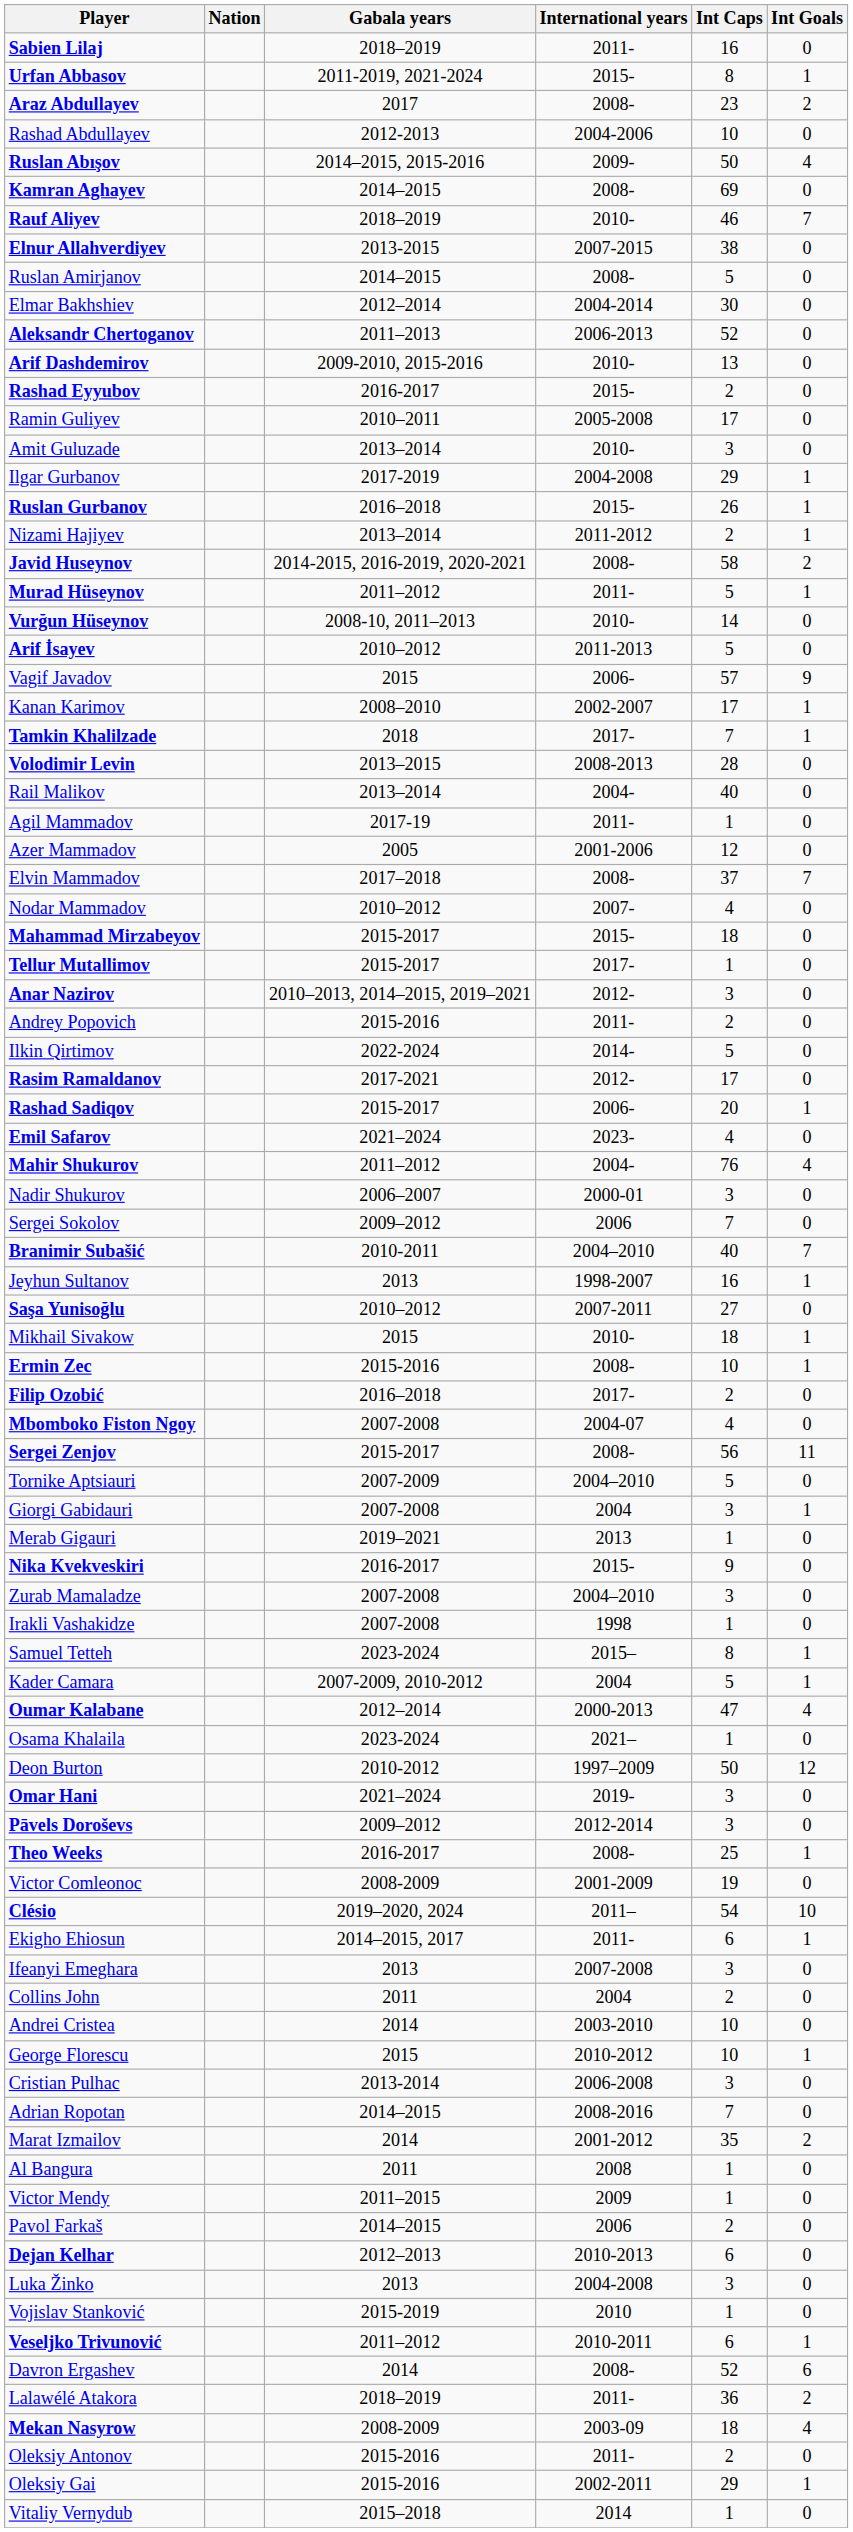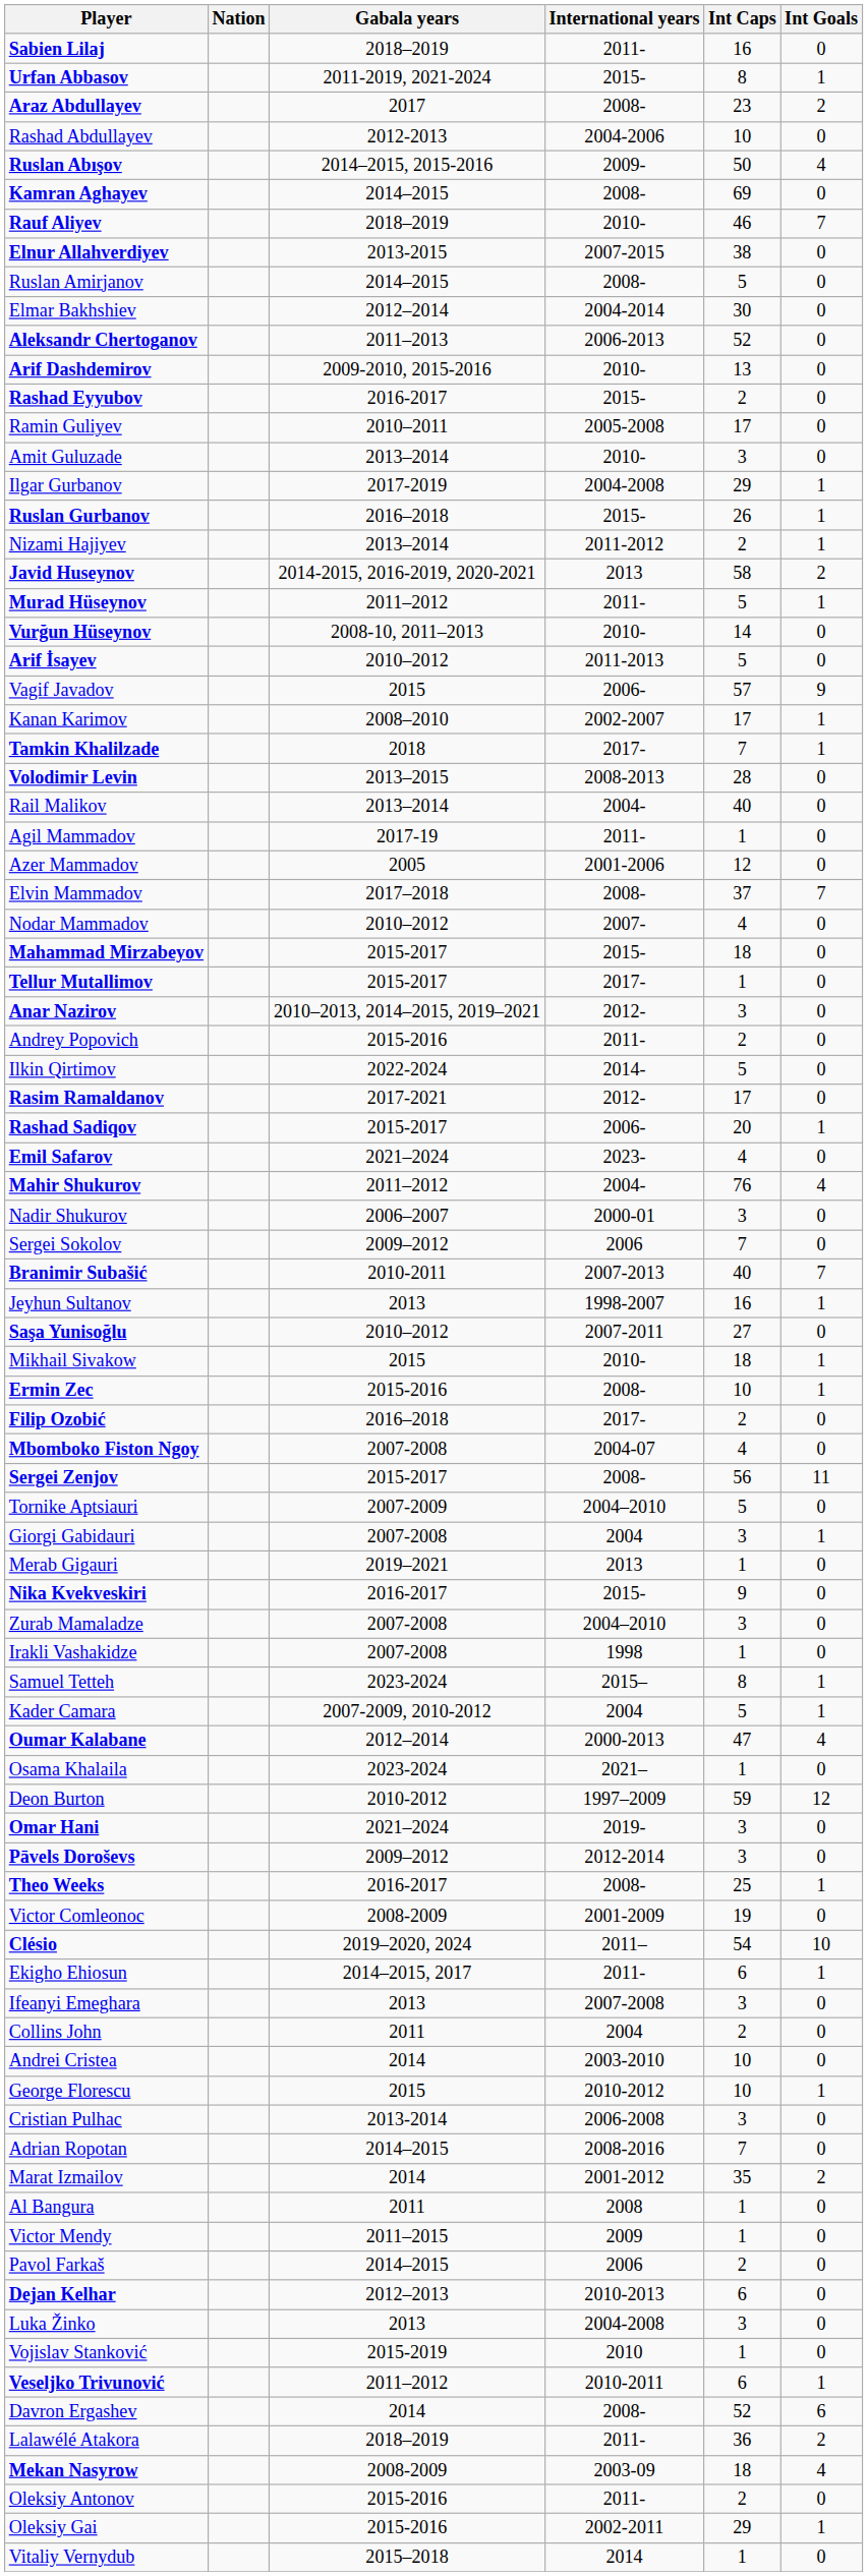 <table class="wikitable sortable" style="text-align:center">
 <tr>
 <th>Player</th>
 <th>Nation</th>
 <th>Gabala years</th>
 <th>International years</th>
 <th>Int Caps</th>
 <th>Int Goals</th>
 </tr>
 <tr>
 <td align="left"><strong><a href='#'>Sabien Lilaj</a></strong></td>
 <td></td>
 <td>2018–2019</td>
 <td>2011-</td>
 <td>16</td>
 <td>0</td>
 </tr>
 <tr>
 <td align="left"><strong><a href='#'>Urfan Abbasov</a></strong></td>
 <td></td>
 <td>2011-2019, 2021-2024</td>
 <td>2015-</td>
 <td>8</td>
 <td>1</td>
 </tr>
 <tr>
 <td align="left"><strong><a href='#'>Araz Abdullayev</a></strong></td>
 <td></td>
 <td>2017</td>
 <td>2008-</td>
 <td>23</td>
 <td>2</td>
 </tr>
 <tr>
 <td align="left"><a href='#'>Rashad Abdullayev</a></td>
 <td></td>
 <td>2012-2013</td>
 <td>2004-2006</td>
 <td>10</td>
 <td>0</td>
 </tr>
 <tr>
 <td align="left"><strong><a href='#'>Ruslan Abışov</a></strong></td>
 <td></td>
 <td>2014–2015, 2015-2016</td>
 <td>2009-</td>
 <td>50</td>
 <td>4</td>
 </tr>
 <tr>
 <td align="left"><strong><a href='#'>Kamran Aghayev</a></strong></td>
 <td></td>
 <td>2014–2015</td>
 <td>2008-</td>
 <td>69</td>
 <td>0</td>
 </tr>
 <tr>
 <td align="left"><strong><a href='#'>Rauf Aliyev</a></strong></td>
 <td></td>
 <td>2018–2019</td>
 <td>2010-</td>
 <td>46</td>
 <td>7</td>
 </tr>
 <tr>
 <td align="left"><strong><a href='#'>Elnur Allahverdiyev</a></strong></td>
 <td></td>
 <td>2013-2015</td>
 <td>2007-2015</td>
 <td>38</td>
 <td>0</td>
 </tr>
 <tr>
 <td align="left"><a href='#'>Ruslan Amirjanov</a></td>
 <td></td>
 <td>2014–2015</td>
 <td>2008-</td>
 <td>5</td>
 <td>0</td>
 </tr>
 <tr>
 <td align="left"><a href='#'>Elmar Bakhshiev</a></td>
 <td></td>
 <td>2012–2014</td>
 <td>2004-2014</td>
 <td>30</td>
 <td>0</td>
 </tr>
 <tr>
 <td align="left"><strong><a href='#'>Aleksandr Chertoganov</a></strong></td>
 <td></td>
 <td>2011–2013</td>
 <td>2006-2013</td>
 <td>52</td>
 <td>0</td>
 </tr>
 <tr>
 <td align="left"><strong><a href='#'>Arif Dashdemirov</a></strong></td>
 <td></td>
 <td>2009-2010, 2015-2016</td>
 <td>2010-</td>
 <td>13</td>
 <td>0</td>
 </tr>
 <tr>
 <td align="left"><strong><a href='#'>Rashad Eyyubov</a></strong></td>
 <td></td>
 <td>2016-2017</td>
 <td>2015-</td>
 <td>2</td>
 <td>0</td>
 </tr>
 <tr>
 <td align="left"><a href='#'>Ramin Guliyev</a></td>
 <td></td>
 <td>2010–2011</td>
 <td>2005-2008</td>
 <td>17</td>
 <td>0</td>
 </tr>
 <tr>
 <td align="left"><a href='#'>Amit Guluzade</a></td>
 <td></td>
 <td>2013–2014</td>
 <td>2010-</td>
 <td>3</td>
 <td>0</td>
 </tr>
 <tr>
 <td align="left"><a href='#'>Ilgar Gurbanov</a></td>
 <td></td>
 <td>2017-2019</td>
 <td>2004-2008</td>
 <td>29</td>
 <td>1</td>
 </tr>
 <tr>
 <td align="left"><strong><a href='#'>Ruslan Gurbanov</a></strong></td>
 <td></td>
 <td>2016–2018</td>
 <td>2015-</td>
 <td>26</td>
 <td>1</td>
 </tr>
 <tr>
 <td align="left"><a href='#'>Nizami Hajiyev</a></td>
 <td></td>
 <td>2013–2014</td>
 <td>2011-2012</td>
 <td>2</td>
 <td>1</td>
 </tr>
 <tr>
 <td align="left"><strong><a href='#'>Javid Huseynov</a></strong></td>
 <td></td>
 <td>2014-2015, 2016-2019, 2020-2021</td>
-<td>2008-</td>
+<td>2013</td>
 <td>58</td>
 <td>2</td>
 </tr>
 <tr>
 <td align="left"><strong><a href='#'>Murad Hüseynov</a></strong></td>
 <td></td>
 <td>2011–2012</td>
 <td>2011-</td>
 <td>5</td>
 <td>1</td>
 </tr>
 <tr>
 <td align="left"><strong><a href='#'>Vurğun Hüseynov</a></strong></td>
 <td></td>
 <td>2008-10, 2011–2013</td>
 <td>2010-</td>
 <td>14</td>
 <td>0</td>
 </tr>
 <tr>
 <td align="left"><strong><a href='#'>Arif İsayev</a></strong></td>
 <td></td>
 <td>2010–2012</td>
 <td>2011-2013</td>
 <td>5</td>
 <td>0</td>
 </tr>
 <tr>
 <td align="left"><a href='#'>Vagif Javadov</a></td>
 <td></td>
 <td>2015</td>
 <td>2006-</td>
 <td>57</td>
 <td>9</td>
 </tr>
 <tr>
 <td align="left"><a href='#'>Kanan Karimov</a></td>
 <td></td>
 <td>2008–2010</td>
 <td>2002-2007</td>
 <td>17</td>
 <td>1</td>
 </tr>
 <tr>
 <td align="left"><strong><a href='#'>Tamkin Khalilzade</a></strong></td>
 <td></td>
 <td>2018</td>
 <td>2017-</td>
 <td>7</td>
 <td>1</td>
 </tr>
 <tr>
 <td align="left"><strong><a href='#'>Volodimir Levin</a></strong></td>
 <td></td>
 <td>2013–2015</td>
 <td>2008-2013</td>
 <td>28</td>
 <td>0</td>
 </tr>
 <tr>
 <td align="left"><a href='#'>Rail Malikov</a></td>
 <td></td>
 <td>2013–2014</td>
 <td>2004-</td>
 <td>40</td>
 <td>0</td>
 </tr>
 <tr>
 <td align="left"><a href='#'>Agil Mammadov</a></td>
 <td></td>
 <td>2017-19</td>
 <td>2011-</td>
 <td>1</td>
 <td>0</td>
 </tr>
 <tr>
 <td align="left"><a href='#'>Azer Mammadov</a></td>
 <td></td>
 <td>2005</td>
 <td>2001-2006</td>
 <td>12</td>
 <td>0</td>
 </tr>
 <tr>
 <td align="left"><a href='#'>Elvin Mammadov</a></td>
 <td></td>
 <td>2017–2018</td>
 <td>2008-</td>
 <td>37</td>
 <td>7</td>
 </tr>
 <tr>
 <td align="left"><a href='#'>Nodar Mammadov</a></td>
 <td></td>
 <td>2010–2012</td>
 <td>2007-</td>
 <td>4</td>
 <td>0</td>
 </tr>
 <tr>
 <td align="left"><strong><a href='#'>Mahammad Mirzabeyov</a></strong></td>
 <td></td>
 <td>2015-2017</td>
 <td>2015-</td>
 <td>18</td>
 <td>0</td>
 </tr>
 <tr>
 <td align="left"><strong><a href='#'>Tellur Mutallimov</a></strong></td>
 <td></td>
 <td>2015-2017</td>
 <td>2017-</td>
 <td>1</td>
 <td>0</td>
 </tr>
 <tr>
 <td align="left"><strong><a href='#'>Anar Nazirov</a></strong></td>
 <td></td>
 <td>2010–2013, 2014–2015, 2019–2021</td>
 <td>2012-</td>
 <td>3</td>
 <td>0</td>
 </tr>
 <tr>
 <td align="left"><a href='#'>Andrey Popovich</a></td>
 <td></td>
 <td>2015-2016</td>
 <td>2011-</td>
 <td>2</td>
 <td>0</td>
 </tr>
 <tr>
 <td align="left"><a href='#'>Ilkin Qirtimov</a></td>
 <td></td>
 <td>2022-2024</td>
 <td>2014-</td>
 <td>5</td>
 <td>0</td>
 </tr>
 <tr>
 <td align="left"><strong><a href='#'>Rasim Ramaldanov</a></strong></td>
 <td></td>
 <td>2017-2021</td>
 <td>2012-</td>
 <td>17</td>
 <td>0</td>
 </tr>
 <tr>
 <td align="left"><strong><a href='#'>Rashad Sadiqov</a></strong></td>
 <td></td>
 <td>2015-2017</td>
 <td>2006-</td>
 <td>20</td>
 <td>1</td>
 </tr>
 <tr>
 <td align="left"><strong><a href='#'>Emil Safarov</a></strong></td>
 <td></td>
 <td>2021–2024</td>
 <td>2023-</td>
 <td>4</td>
 <td>0</td>
 </tr>
 <tr>
 <td align="left"><strong><a href='#'>Mahir Shukurov</a></strong></td>
 <td></td>
 <td>2011–2012</td>
 <td>2004-</td>
 <td>76</td>
 <td>4</td>
 </tr>
 <tr>
 <td align="left"><a href='#'>Nadir Shukurov</a></td>
 <td></td>
 <td>2006–2007</td>
 <td>2000-01</td>
 <td>3</td>
 <td>0</td>
 </tr>
 <tr>
 <td align="left"><a href='#'>Sergei Sokolov</a></td>
 <td></td>
 <td>2009–2012</td>
 <td>2006</td>
 <td>7</td>
 <td>0</td>
 </tr>
 <tr>
 <td align="left"><strong><a href='#'>Branimir Subašić</a></strong></td>
 <td></td>
 <td>2010-2011</td>
-<td>2004–2010</td>
+<td>2007-2013</td>
 <td>40</td>
 <td>7</td>
 </tr>
 <tr>
 <td align="left"><a href='#'>Jeyhun Sultanov</a></td>
 <td></td>
 <td>2013</td>
 <td>1998-2007</td>
 <td>16</td>
 <td>1</td>
 </tr>
 <tr>
 <td align="left"><strong><a href='#'>Saşa Yunisoğlu</a></strong></td>
 <td></td>
 <td>2010–2012</td>
 <td>2007-2011</td>
 <td>27</td>
 <td>0</td>
 </tr>
 <tr>
 <td align="left"><a href='#'>Mikhail Sivakow</a></td>
 <td></td>
 <td>2015</td>
 <td>2010-</td>
 <td>18</td>
 <td>1</td>
 </tr>
 <tr>
 <td align="left"><strong><a href='#'>Ermin Zec</a></strong></td>
 <td></td>
 <td>2015-2016</td>
 <td>2008-</td>
 <td>10</td>
 <td>1</td>
 </tr>
 <tr>
 <td align="left"><strong><a href='#'>Filip Ozobić</a></strong></td>
 <td></td>
 <td>2016–2018</td>
 <td>2017-</td>
 <td>2</td>
 <td>0</td>
 </tr>
 <tr>
 <td align="left"><strong><a href='#'>Mbomboko Fiston Ngoy</a></strong></td>
 <td></td>
 <td>2007-2008</td>
 <td>2004-07</td>
 <td>4</td>
 <td>0</td>
 </tr>
 <tr>
 <td align="left"><strong><a href='#'>Sergei Zenjov</a></strong></td>
 <td></td>
 <td>2015-2017</td>
 <td>2008-</td>
 <td>56</td>
 <td>11</td>
 </tr>
 <tr>
 <td align="left"><a href='#'>Tornike Aptsiauri</a></td>
 <td></td>
 <td>2007-2009</td>
 <td>2004–2010</td>
 <td>5</td>
 <td>0</td>
 </tr>
 <tr>
 <td align="left"><a href='#'>Giorgi Gabidauri</a></td>
 <td></td>
 <td>2007-2008</td>
 <td>2004</td>
 <td>3</td>
 <td>1</td>
 </tr>
 <tr>
 <td align="left"><a href='#'>Merab Gigauri</a></td>
 <td></td>
 <td>2019–2021</td>
 <td>2013</td>
 <td>1</td>
 <td>0</td>
 </tr>
 <tr>
 <td align="left"><strong><a href='#'>Nika Kvekveskiri</a></strong></td>
 <td></td>
 <td>2016-2017</td>
 <td>2015-</td>
 <td>9</td>
 <td>0</td>
 </tr>
 <tr>
 <td align="left"><a href='#'>Zurab Mamaladze</a></td>
 <td></td>
 <td>2007-2008</td>
 <td>2004–2010</td>
 <td>3</td>
 <td>0</td>
 </tr>
 <tr>
 <td align="left"><a href='#'>Irakli Vashakidze</a></td>
 <td></td>
 <td>2007-2008</td>
 <td>1998</td>
 <td>1</td>
 <td>0</td>
 </tr>
 <tr>
 <td align="left"><a href='#'>Samuel Tetteh</a></td>
 <td></td>
 <td>2023-2024</td>
 <td>2015–</td>
 <td>8</td>
 <td>1</td>
 </tr>
 <tr>
 <td align="left"><a href='#'>Kader Camara</a></td>
 <td></td>
 <td>2007-2009, 2010-2012</td>
 <td>2004</td>
 <td>5</td>
 <td>1</td>
 </tr>
 <tr>
 <td align="left"><strong><a href='#'>Oumar Kalabane</a></strong></td>
 <td></td>
 <td>2012–2014</td>
 <td>2000-2013</td>
 <td>47</td>
 <td>4</td>
 </tr>
 <tr>
 <td align="left"><a href='#'>Osama Khalaila</a></td>
 <td></td>
 <td>2023-2024</td>
 <td>2021–</td>
 <td>1</td>
 <td>0</td>
 </tr>
 <tr>
 <td align="left"><a href='#'>Deon Burton</a></td>
 <td></td>
 <td>2010-2012</td>
 <td>1997–2009</td>
-<td>50</td>
+<td>59</td>
 <td>12</td>
 </tr>
 <tr>
 <td align="left"><strong><a href='#'>Omar Hani</a></strong></td>
 <td></td>
 <td>2021–2024</td>
 <td>2019-</td>
 <td>3</td>
 <td>0</td>
 </tr>
 <tr>
 <td align="left"><strong><a href='#'>Pāvels Doroševs</a></strong></td>
 <td></td>
 <td>2009–2012</td>
 <td>2012-2014</td>
 <td>3</td>
 <td>0</td>
 </tr>
 <tr>
 <td align="left"><strong><a href='#'>Theo Weeks</a></strong></td>
 <td></td>
 <td>2016-2017</td>
 <td>2008-</td>
 <td>25</td>
 <td>1</td>
 </tr>
 <tr>
 <td align="left"><a href='#'>Victor Comleonoc</a></td>
 <td></td>
 <td>2008-2009</td>
 <td>2001-2009</td>
 <td>19</td>
 <td>0</td>
 </tr>
 <tr>
 <td align="left"><strong><a href='#'>Clésio</a></strong></td>
 <td></td>
 <td>2019–2020, 2024</td>
 <td>2011–</td>
 <td>54</td>
 <td>10</td>
 </tr>
 <tr>
 <td align="left"><a href='#'>Ekigho Ehiosun</a></td>
 <td></td>
 <td>2014–2015, 2017</td>
 <td>2011-</td>
 <td>6</td>
 <td>1</td>
 </tr>
 <tr>
 <td align="left"><a href='#'>Ifeanyi Emeghara</a></td>
 <td></td>
 <td>2013</td>
 <td>2007-2008</td>
 <td>3</td>
 <td>0</td>
 </tr>
 <tr>
 <td align="left"><a href='#'>Collins John</a></td>
 <td></td>
 <td>2011</td>
 <td>2004</td>
 <td>2</td>
 <td>0</td>
 </tr>
 <tr>
 <td align="left"><a href='#'>Andrei Cristea</a></td>
 <td></td>
 <td>2014</td>
 <td>2003-2010</td>
 <td>10</td>
 <td>0</td>
 </tr>
 <tr>
 <td align="left"><a href='#'>George Florescu</a></td>
 <td></td>
 <td>2015</td>
 <td>2010-2012</td>
 <td>10</td>
 <td>1</td>
 </tr>
 <tr>
 <td align="left"><a href='#'>Cristian Pulhac</a></td>
 <td></td>
 <td>2013-2014</td>
 <td>2006-2008</td>
 <td>3</td>
 <td>0</td>
 </tr>
 <tr>
 <td align="left"><a href='#'>Adrian Ropotan</a></td>
 <td></td>
 <td>2014–2015</td>
 <td>2008-2016</td>
 <td>7</td>
 <td>0</td>
 </tr>
 <tr>
 <td align="left"><a href='#'>Marat Izmailov</a></td>
 <td></td>
 <td>2014</td>
 <td>2001-2012</td>
 <td>35</td>
 <td>2</td>
 </tr>
 <tr>
 <td align="left"><a href='#'>Al Bangura</a></td>
 <td></td>
 <td>2011</td>
 <td>2008</td>
 <td>1</td>
 <td>0</td>
 </tr>
 <tr>
 <td align="left"><a href='#'>Victor Mendy</a></td>
 <td></td>
 <td>2011–2015</td>
 <td>2009</td>
 <td>1</td>
 <td>0</td>
 </tr>
 <tr>
 <td align="left"><a href='#'>Pavol Farkaš</a></td>
 <td></td>
 <td>2014–2015</td>
 <td>2006</td>
 <td>2</td>
 <td>0</td>
 </tr>
 <tr>
 <td align="left"><strong><a href='#'>Dejan Kelhar</a></strong></td>
 <td></td>
 <td>2012–2013</td>
 <td>2010-2013</td>
 <td>6</td>
 <td>0</td>
 </tr>
 <tr>
 <td align="left"><a href='#'>Luka Žinko</a></td>
 <td></td>
 <td>2013</td>
 <td>2004-2008</td>
 <td>3</td>
 <td>0</td>
 </tr>
 <tr>
 <td align="left"><a href='#'>Vojislav Stanković</a></td>
 <td></td>
 <td>2015-2019</td>
 <td>2010</td>
 <td>1</td>
 <td>0</td>
 </tr>
 <tr>
 <td align="left"><strong><a href='#'>Veseljko Trivunović</a></strong></td>
 <td></td>
 <td>2011–2012</td>
 <td>2010-2011</td>
 <td>6</td>
 <td>1</td>
 </tr>
 <tr>
 <td align="left"><a href='#'>Davron Ergashev</a></td>
 <td></td>
 <td>2014</td>
 <td>2008-</td>
 <td>52</td>
 <td>6</td>
 </tr>
 <tr>
 <td align="left"><a href='#'>Lalawélé Atakora</a></td>
 <td></td>
 <td>2018–2019</td>
 <td>2011-</td>
 <td>36</td>
 <td>2</td>
 </tr>
 <tr>
 <td align="left"><strong><a href='#'>Mekan Nasyrow</a></strong></td>
 <td></td>
 <td>2008-2009</td>
 <td>2003-09</td>
 <td>18</td>
 <td>4</td>
 </tr>
 <tr>
 <td align="left"><a href='#'>Oleksiy Antonov</a></td>
 <td></td>
 <td>2015-2016</td>
 <td>2011-</td>
 <td>2</td>
 <td>0</td>
 </tr>
 <tr>
 <td align="left"><a href='#'>Oleksiy Gai</a></td>
 <td></td>
 <td>2015-2016</td>
 <td>2002-2011</td>
 <td>29</td>
 <td>1</td>
 </tr>
 <tr>
 <td align="left"><a href='#'>Vitaliy Vernydub</a></td>
 <td></td>
 <td>2015–2018</td>
 <td>2014</td>
 <td>1</td>
 <td>0</td>
 </tr>
 </table>
